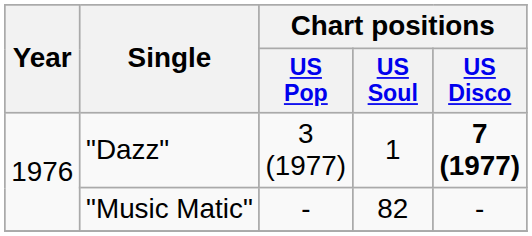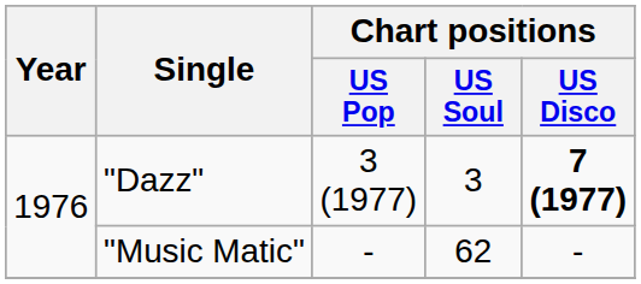 <table class="wikitable" style="text-align:center;">
 <tr>
 <th rowspan="2">Year</th>
 <th rowspan="2">Single</th>
 <th colspan="3">Chart positions</th>
 </tr>
 <tr style="font-size:smaller;">
 <th width="40"><a href='#'>US<br>Pop</a></th>
 <th width="40"><a href='#'>US<br>Soul</a></th>
 <th width="40"><a href='#'>US<br>Disco</a></th>
 </tr>
 <tr>
 <td rowspan="2">1976</td>
 <td align="left">"Dazz"</td>
 <td>3 (1977)</td>
-<td>1</td>
+<td>3</td>
 <td><strong>7 (1977)</strong></td>
 </tr>
 <tr>
 <td align="left">"Music Matic"</td>
 <td>-</td>
-<td>82</td>
+<td>62</td>
 <td>-</td>
 </tr>
 <tr>
 </tr>
 </table>
